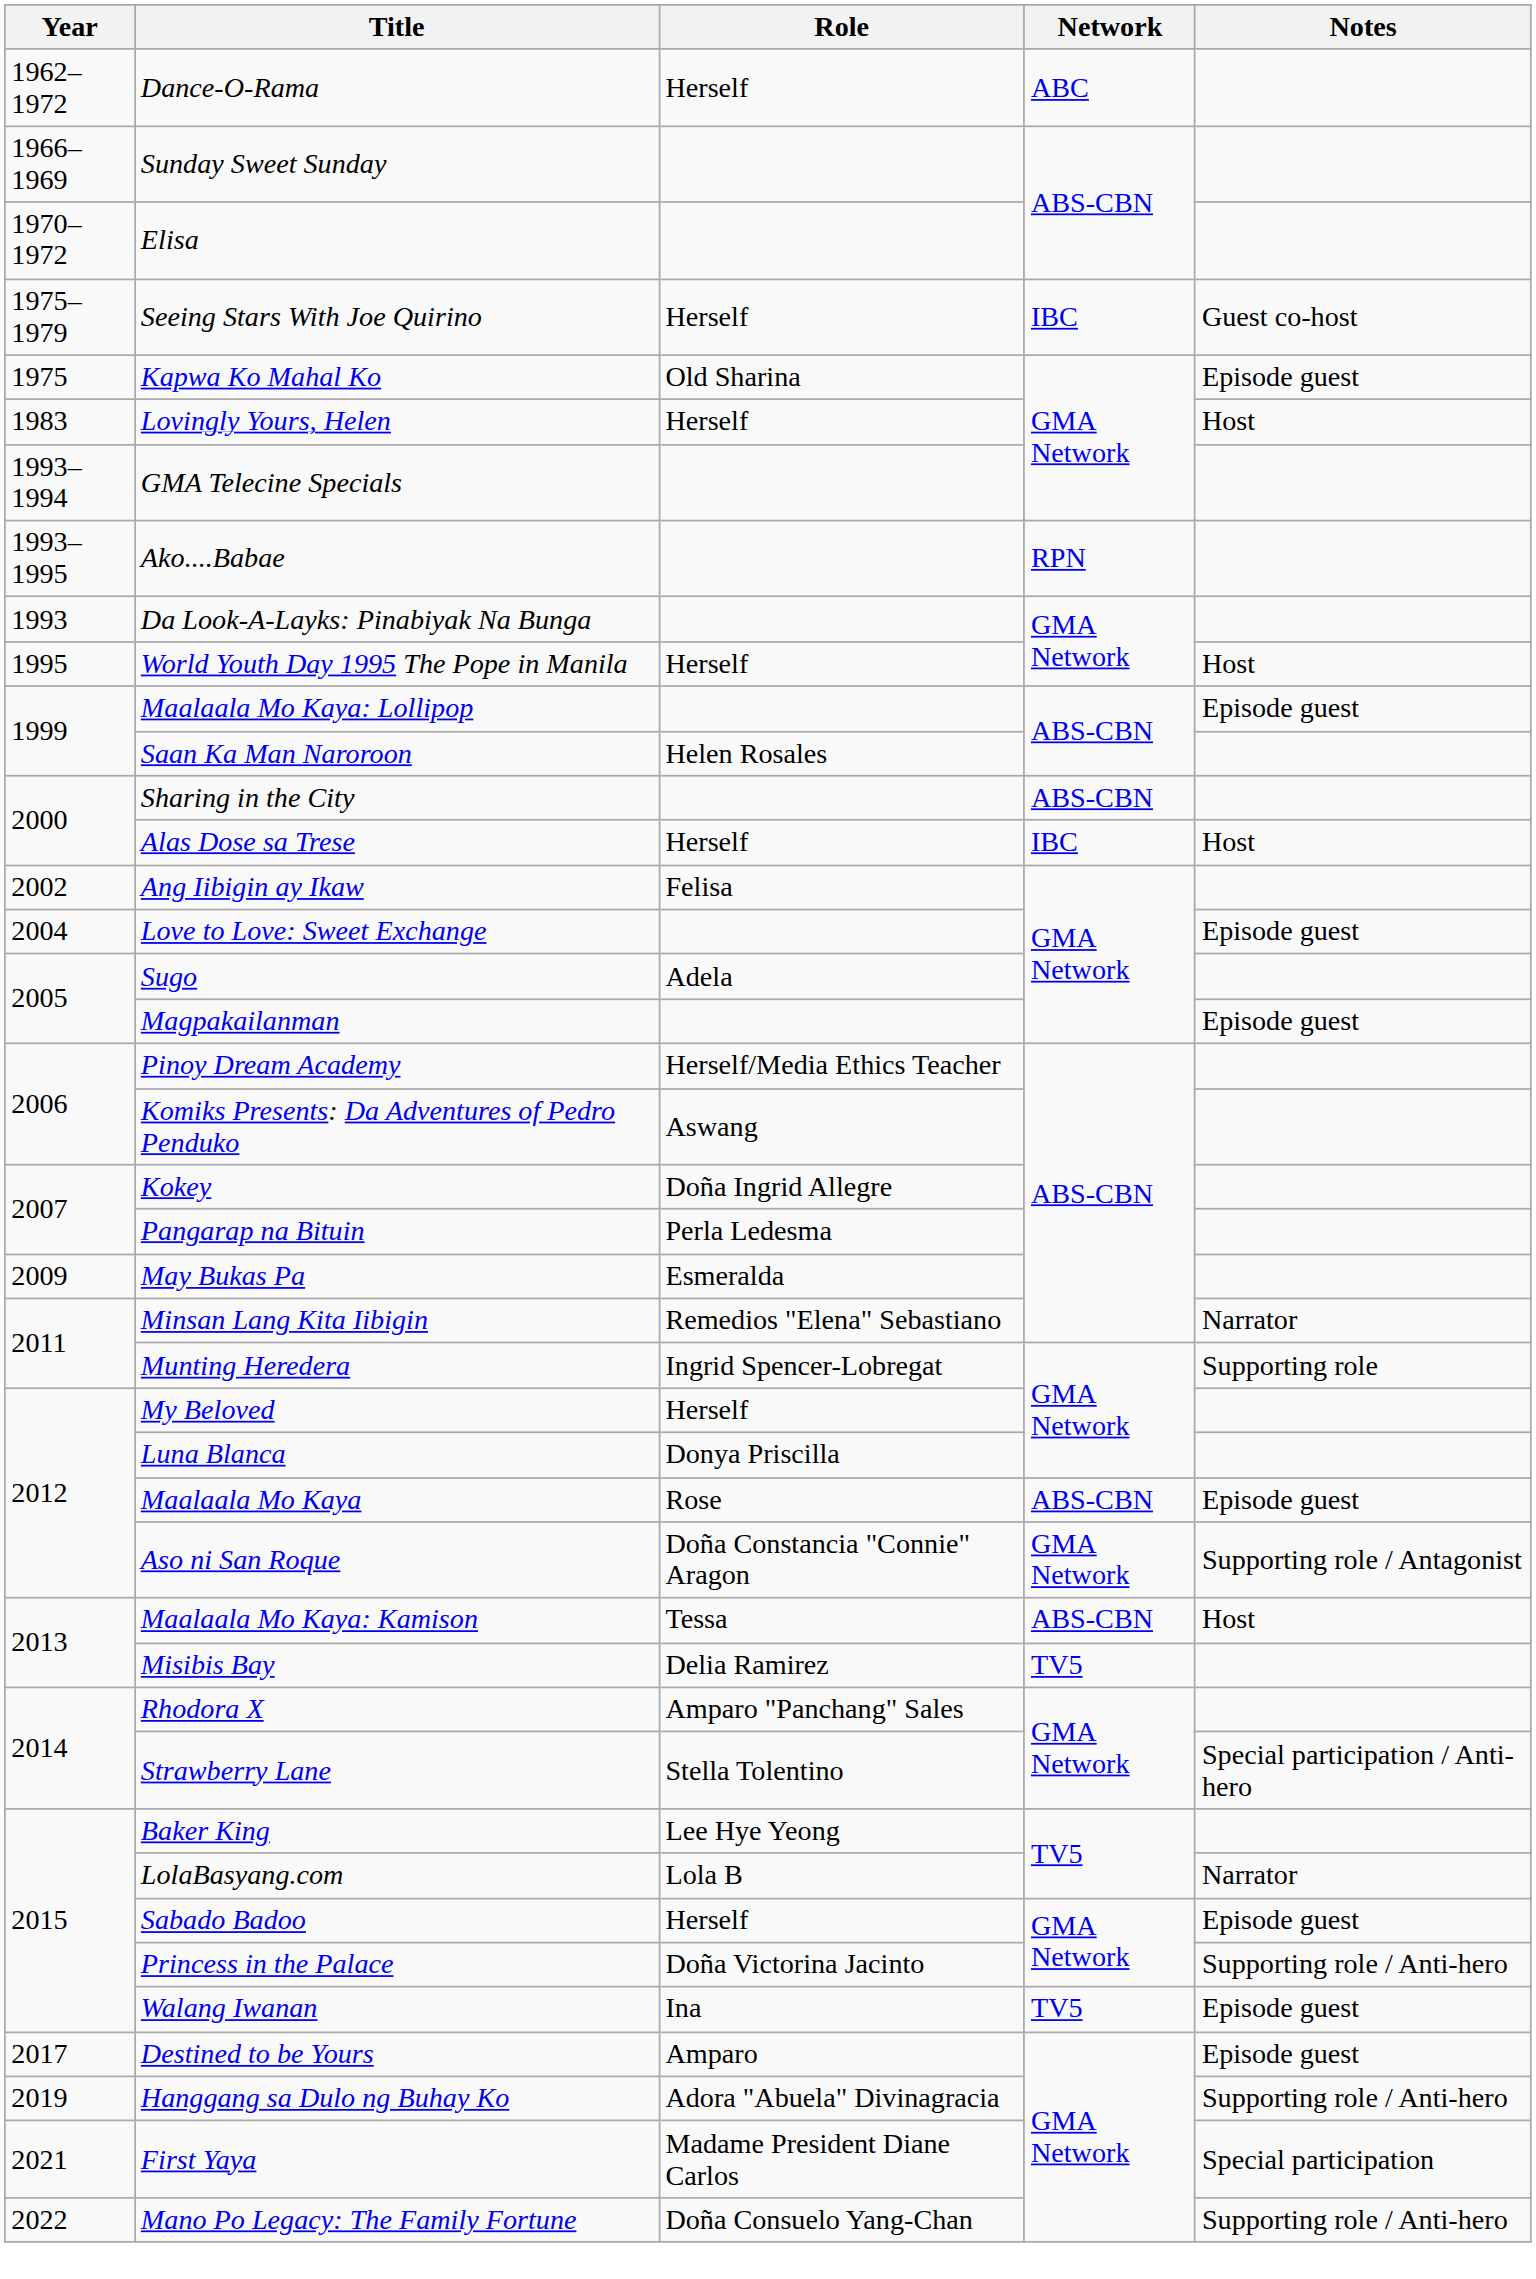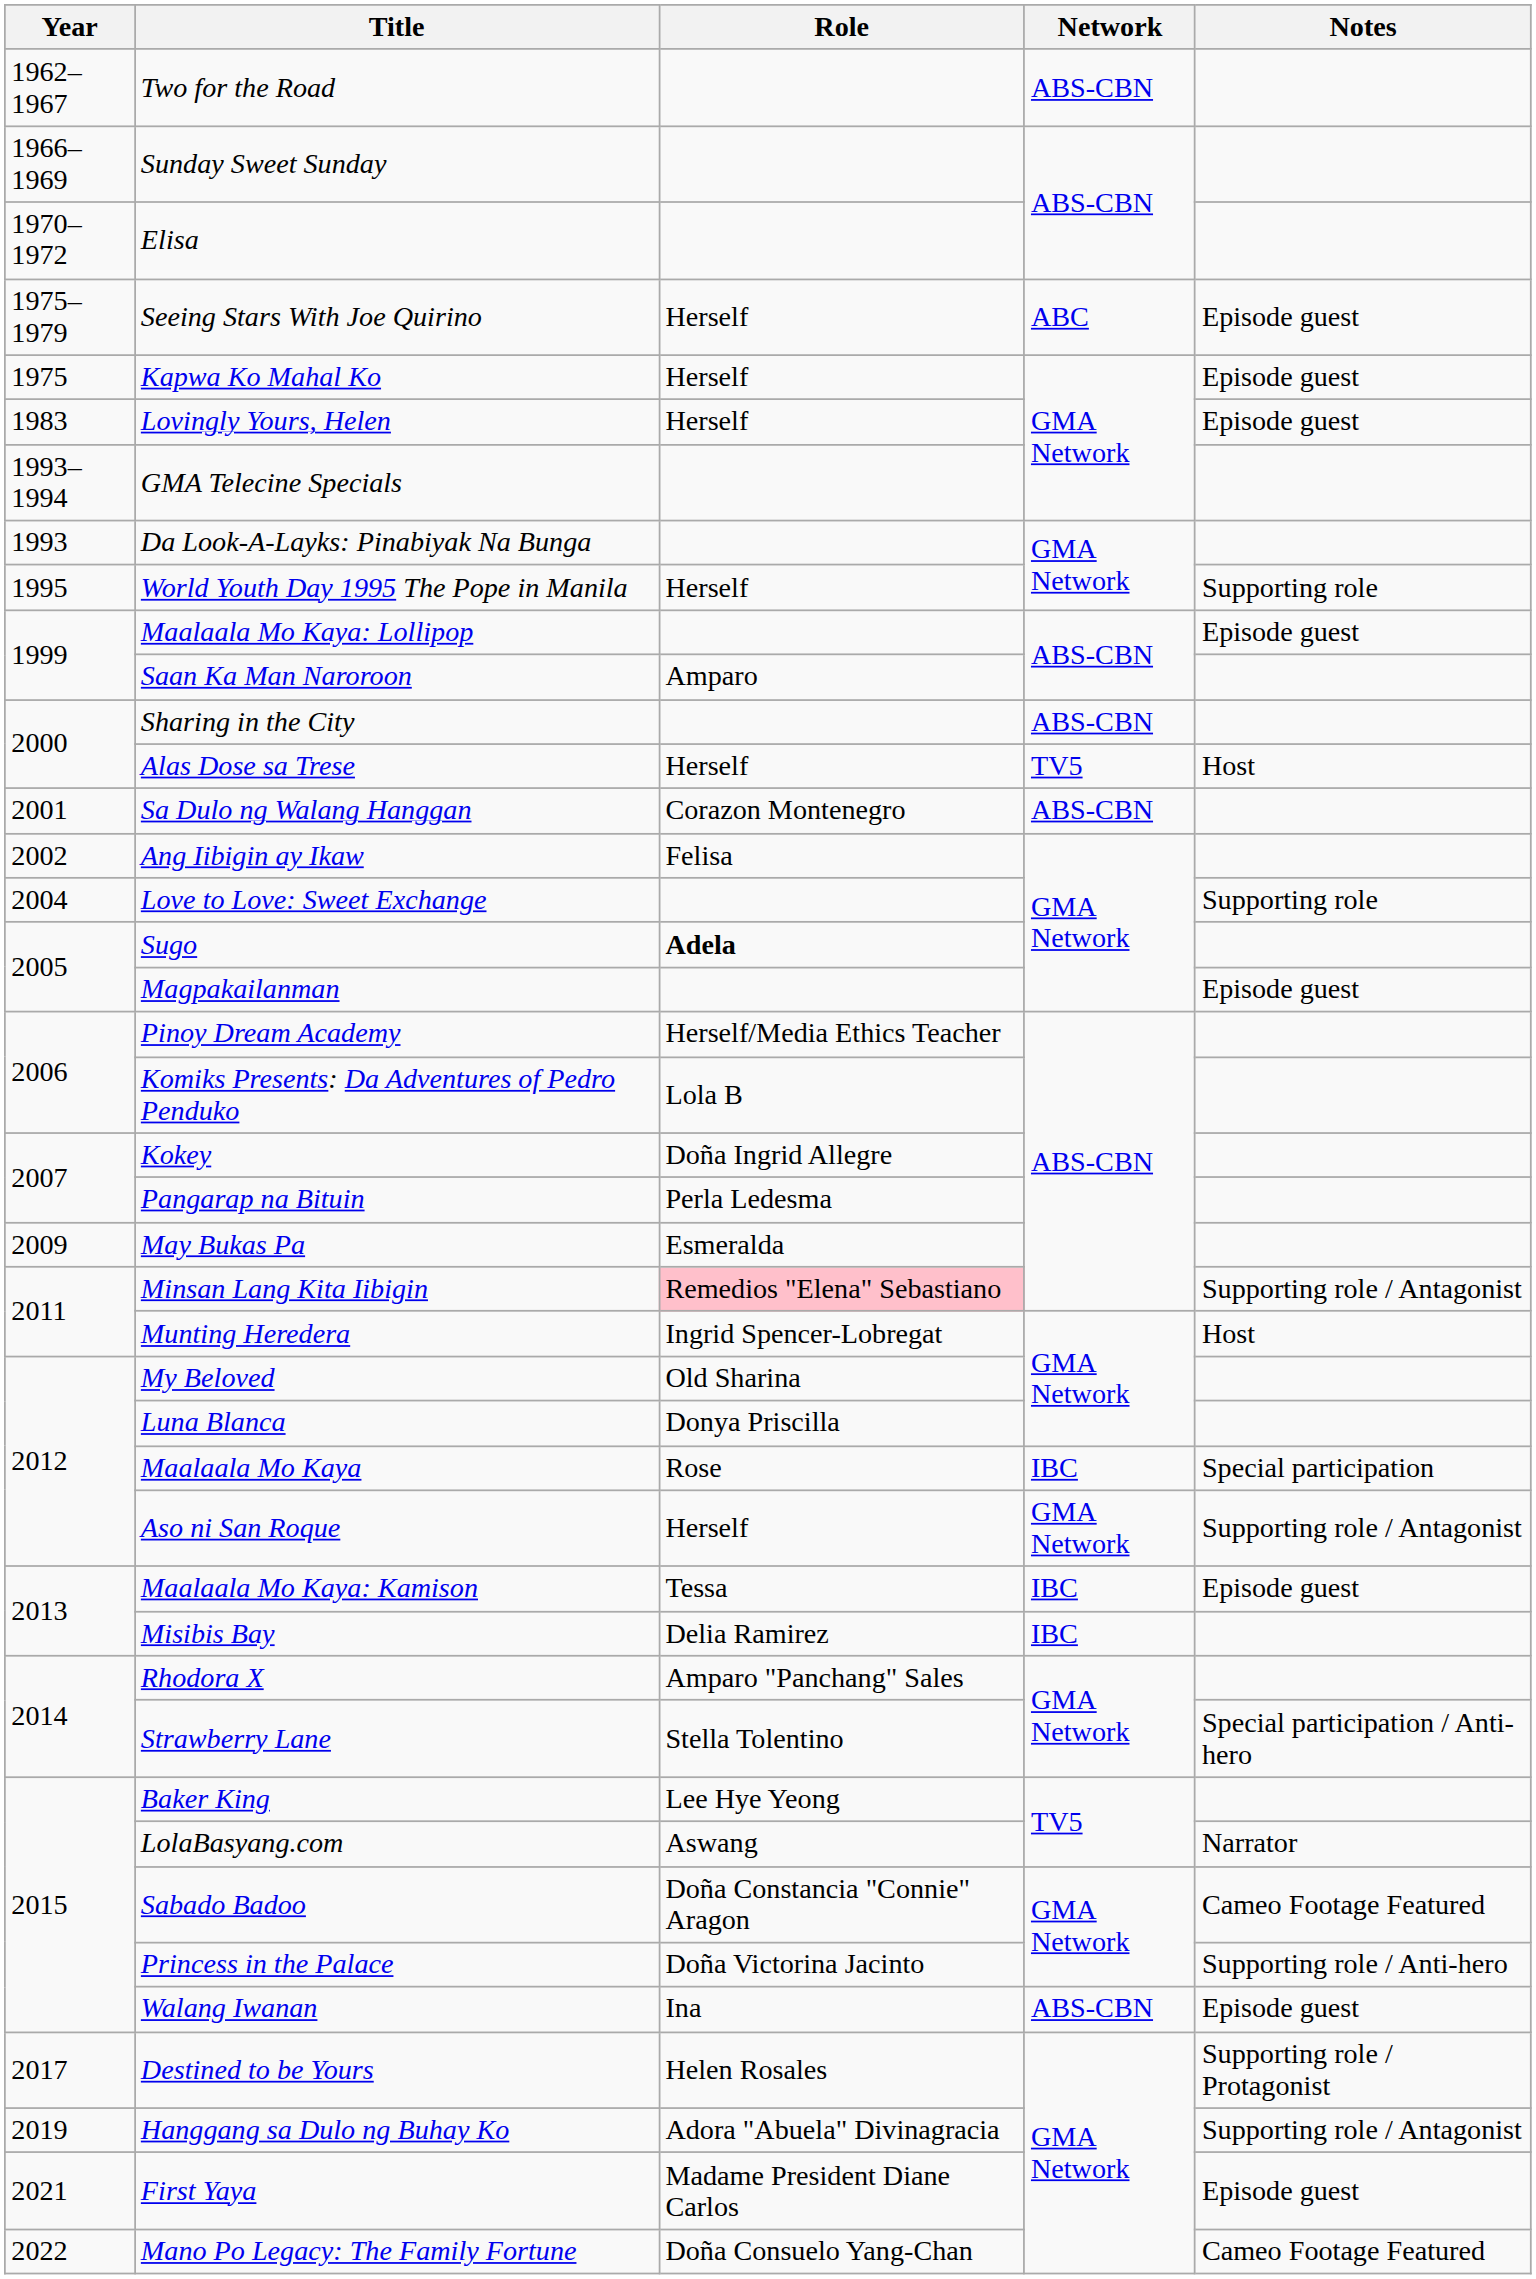 <table class="wikitable sortable">
 <tr>
 <th>Year</th>
 <th>Title</th>
 <th>Role</th>
 <th>Network</th>
 <th>Notes</th>
 </tr>
 <tr>
-<td>1962–1972</td>
-<td><em>Dance-O-Rama</em></td>
-<td>Herself</td>
-<td><a href='#'>ABC</a></td>
+<td>1962–1967</td>
+<td><em>Two for the Road</em></td>
+<td></td>
+<td><a href='#'>ABS-CBN</a></td>
 <td></td>
 </tr>
 <tr>
 <td>1966–1969</td>
 <td><em>Sunday Sweet Sunday</em></td>
 <td></td>
 <td rowspan="2"><a href='#'>ABS-CBN</a></td>
 <td></td>
 </tr>
 <tr>
 <td>1970–1972</td>
 <td><em>Elisa</em></td>
 <td></td>
 <td></td>
 </tr>
 <tr>
 <td>1975–1979</td>
 <td><em>Seeing Stars With Joe Quirino</em></td>
 <td>Herself</td>
-<td><a href='#'>IBC</a></td>
-<td>Guest co-host</td>
+<td><a href='#'>ABC</a></td>
+<td>Episode guest</td>
 </tr>
 <tr>
 <td>1975</td>
 <td><em><a href='#'>Kapwa Ko Mahal Ko</a></em></td>
-<td>Old Sharina</td>
+<td>Herself</td>
 <td rowspan="3"><a href='#'>GMA Network</a></td>
 <td>Episode guest</td>
 </tr>
 <tr>
 <td>1983</td>
 <td><em><a href='#'>Lovingly Yours, Helen</a></em></td>
 <td>Herself</td>
-<td>Host</td>
+<td>Episode guest</td>
 </tr>
 <tr>
 <td>1993–1994</td>
 <td><em>GMA Telecine Specials</em></td>
 <td></td>
-<td></td>
-</tr>
-<tr>
-<td>1993–1995</td>
-<td><em>Ako....Babae</em></td>
-<td></td>
-<td><a href='#'>RPN</a></td>
 <td></td>
 </tr>
 <tr>
 <td>1993</td>
 <td><em>Da Look-A-Layks: Pinabiyak Na Bunga</em></td>
 <td></td>
 <td rowspan="2"><a href='#'>GMA Network</a></td>
 <td></td>
 </tr>
 <tr>
 <td>1995</td>
 <td><em><a href='#'>World Youth Day 1995</a> The Pope in Manila</em></td>
 <td>Herself</td>
-<td>Host</td>
+<td>Supporting role</td>
 </tr>
 <tr>
 <td rowspan="2">1999</td>
 <td><em><a href='#'>Maalaala Mo Kaya: Lollipop</a></em></td>
 <td></td>
 <td rowspan="2"><a href='#'>ABS-CBN</a></td>
 <td>Episode guest</td>
 </tr>
 <tr>
 <td><em><a href='#'>Saan Ka Man Naroroon</a></em></td>
-<td>Helen Rosales</td>
+<td>Amparo</td>
 <td></td>
 </tr>
 <tr>
 <td rowspan="2">2000</td>
 <td><em>Sharing in the City</em></td>
 <td></td>
 <td><a href='#'>ABS-CBN</a></td>
 <td></td>
 </tr>
 <tr>
 <td><em><a href='#'>Alas Dose sa Trese</a></em></td>
 <td>Herself</td>
-<td><a href='#'>IBC</a></td>
+<td><a href='#'>TV5</a></td>
 <td>Host</td>
+</tr>
+<tr>
+<td>2001</td>
+<td><em><a href='#'>Sa Dulo ng Walang Hanggan</a></em></td>
+<td>Corazon Montenegro</td>
+<td><a href='#'>ABS-CBN</a></td>
+<td></td>
 </tr>
 <tr>
 <td>2002</td>
 <td><em><a href='#'>Ang Iibigin ay Ikaw</a></em></td>
 <td>Felisa</td>
 <td rowspan="4"><a href='#'>GMA Network</a></td>
 <td></td>
 </tr>
 <tr>
 <td>2004</td>
 <td><em><a href='#'>Love to Love: Sweet Exchange</a></em></td>
 <td></td>
-<td>Episode guest</td>
+<td>Supporting role</td>
 </tr>
 <tr>
 <td rowspan="2">2005</td>
 <td><em><a href='#'>Sugo</a></em></td>
-<td>Adela</td>
+<td><strong>Adela</strong></td>
 <td></td>
 </tr>
 <tr>
 <td><em><a href='#'>Magpakailanman</a></em></td>
 <td></td>
 <td>Episode guest</td>
 </tr>
 <tr>
 <td rowspan="2">2006</td>
 <td><em><a href='#'>Pinoy Dream Academy</a></em></td>
 <td>Herself/Media Ethics Teacher</td>
 <td rowspan="6"><a href='#'>ABS-CBN</a></td>
 <td></td>
 </tr>
 <tr>
 <td><em><a href='#'>Komiks Presents</a>: <a href='#'>Da Adventures of Pedro Penduko</a></em></td>
-<td>Aswang</td>
+<td>Lola B</td>
 <td></td>
 </tr>
 <tr>
 <td rowspan="2">2007</td>
 <td><em><a href='#'>Kokey</a></em></td>
 <td>Doña Ingrid Allegre</td>
 <td></td>
 </tr>
 <tr>
 <td><em><a href='#'>Pangarap na Bituin</a></em></td>
 <td>Perla Ledesma</td>
 <td></td>
 </tr>
 <tr>
 <td>2009</td>
 <td><em><a href='#'>May Bukas Pa</a></em></td>
 <td>Esmeralda</td>
 <td></td>
 </tr>
 <tr>
 <td rowspan="2">2011</td>
 <td><em><a href='#'>Minsan Lang Kita Iibigin</a></em></td>
-<td>Remedios "Elena" Sebastiano</td>
-<td>Narrator</td>
+<td style="background: pink;">Remedios "Elena" Sebastiano</td>
+<td>Supporting role / Antagonist</td>
 </tr>
 <tr>
 <td><em><a href='#'>Munting Heredera</a></em></td>
 <td>Ingrid Spencer-Lobregat</td>
 <td rowspan="3"><a href='#'>GMA Network</a></td>
-<td>Supporting role</td>
+<td>Host</td>
 </tr>
 <tr>
 <td rowspan="4">2012</td>
 <td><em><a href='#'>My Beloved</a></em></td>
-<td>Herself</td>
+<td>Old Sharina</td>
 <td></td>
 </tr>
 <tr>
 <td><em><a href='#'>Luna Blanca</a></em></td>
 <td>Donya Priscilla</td>
 <td></td>
 </tr>
 <tr>
 <td><em><a href='#'>Maalaala Mo Kaya</a></em></td>
 <td>Rose</td>
-<td><a href='#'>ABS-CBN</a></td>
-<td>Episode guest</td>
+<td><a href='#'>IBC</a></td>
+<td>Special participation</td>
 </tr>
 <tr>
 <td><em><a href='#'>Aso ni San Roque</a></em></td>
-<td>Doña Constancia "Connie" Aragon</td>
+<td>Herself</td>
 <td><a href='#'>GMA Network</a></td>
 <td>Supporting role / Antagonist</td>
 </tr>
 <tr>
 <td rowspan="2">2013</td>
 <td><em><a href='#'>Maalaala Mo Kaya: Kamison</a></em></td>
 <td>Tessa</td>
-<td><a href='#'>ABS-CBN</a></td>
-<td>Host</td>
+<td><a href='#'>IBC</a></td>
+<td>Episode guest</td>
 </tr>
 <tr>
 <td><em><a href='#'>Misibis Bay</a></em></td>
 <td>Delia Ramirez</td>
-<td><a href='#'>TV5</a></td>
+<td><a href='#'>IBC</a></td>
 <td></td>
 </tr>
 <tr>
 <td rowspan="2">2014</td>
 <td><em><a href='#'>Rhodora X</a></em></td>
 <td>Amparo "Panchang" Sales</td>
 <td rowspan="2"><a href='#'>GMA Network</a></td>
 <td></td>
 </tr>
 <tr>
 <td><em><a href='#'>Strawberry Lane</a></em></td>
 <td>Stella Tolentino</td>
 <td>Special participation / Anti-hero</td>
 </tr>
 <tr>
 <td rowspan="5">2015</td>
 <td><em><a href='#'>Baker King</a></em></td>
 <td>Lee Hye Yeong</td>
 <td rowspan="2"><a href='#'>TV5</a></td>
 <td></td>
 </tr>
 <tr>
 <td><em>LolaBasyang.com</em></td>
-<td>Lola B</td>
+<td>Aswang</td>
 <td>Narrator</td>
 </tr>
 <tr>
 <td><em><a href='#'>Sabado Badoo</a></em></td>
-<td>Herself</td>
+<td>Doña Constancia "Connie" Aragon</td>
 <td rowspan="2"><a href='#'>GMA Network</a></td>
-<td>Episode guest</td>
+<td>Cameo Footage Featured</td>
 </tr>
 <tr>
 <td><em><a href='#'>Princess in the Palace</a></em></td>
 <td>Doña Victorina Jacinto</td>
 <td>Supporting role / Anti-hero</td>
 </tr>
 <tr>
 <td><em><a href='#'>Walang Iwanan</a></em></td>
 <td>Ina</td>
-<td><a href='#'>TV5</a></td>
+<td><a href='#'>ABS-CBN</a></td>
 <td>Episode guest</td>
 </tr>
 <tr>
 <td>2017</td>
 <td><em><a href='#'>Destined to be Yours</a></em></td>
-<td>Amparo</td>
+<td>Helen Rosales</td>
 <td rowspan="4"><a href='#'>GMA Network</a></td>
-<td>Episode guest</td>
+<td>Supporting role / Protagonist</td>
 </tr>
 <tr>
 <td>2019</td>
 <td><em><a href='#'>Hanggang sa Dulo ng Buhay Ko</a></em></td>
 <td>Adora "Abuela" Divinagracia</td>
-<td>Supporting role / Anti-hero</td>
+<td>Supporting role / Antagonist</td>
 </tr>
 <tr>
 <td>2021</td>
 <td><em><a href='#'>First Yaya</a></em></td>
 <td>Madame President Diane Carlos</td>
-<td>Special participation</td>
+<td>Episode guest</td>
 </tr>
 <tr>
 <td>2022</td>
 <td><em><a href='#'>Mano Po Legacy: The Family Fortune</a></em></td>
 <td>Doña Consuelo Yang-Chan</td>
-<td>Supporting role / Anti-hero</td>
+<td>Cameo Footage Featured</td>
 </tr>
 </table>
